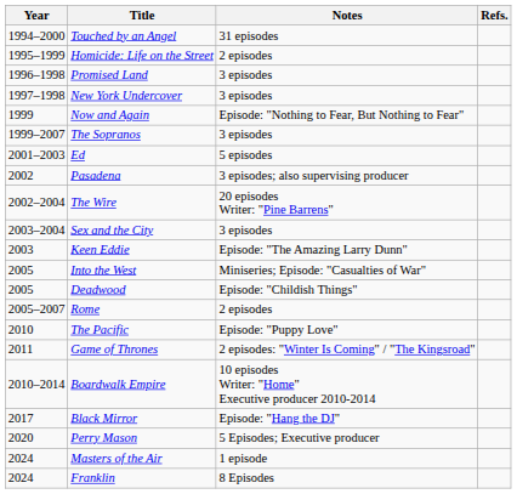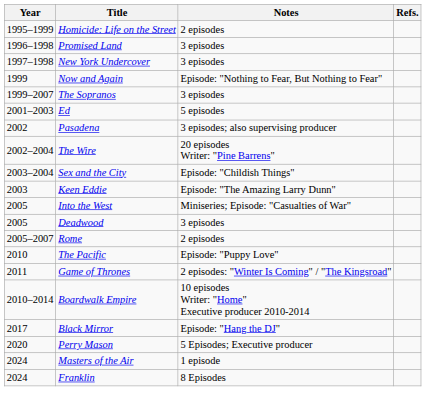 <table class="wikitable sortable">
 <tr>
 <th>Year</th>
 <th>Title</th>
 <th>Notes</th>
 <th class="unsortable">Refs.</th>
-</tr>
-<tr>
-<td>1994–2000</td>
-<td><em><a href='#'>Touched by an Angel</a></em></td>
-<td>31 episodes</td>
-<td></td>
 </tr>
 <tr>
 <td>1995–1999</td>
 <td><em><a href='#'>Homicide: Life on the Street</a></em></td>
 <td>2 episodes</td>
 <td></td>
 </tr>
 <tr>
 <td>1996–1998</td>
 <td><em><a href='#'>Promised Land</a></em></td>
 <td>3 episodes</td>
 <td></td>
 </tr>
 <tr>
 <td>1997–1998</td>
 <td><em><a href='#'>New York Undercover</a></em></td>
 <td>3 episodes</td>
 <td></td>
 </tr>
 <tr>
 <td>1999</td>
 <td><em><a href='#'>Now and Again</a></em></td>
 <td>Episode: "Nothing to Fear, But Nothing to Fear"</td>
 <td></td>
 </tr>
 <tr>
 <td>1999–2007</td>
 <td><em><a href='#'>The Sopranos</a></em></td>
 <td>3 episodes</td>
 <td></td>
 </tr>
 <tr>
 <td>2001–2003</td>
 <td><em><a href='#'>Ed</a></em></td>
 <td>5 episodes</td>
 <td></td>
 </tr>
 <tr>
 <td>2002</td>
 <td><em><a href='#'>Pasadena</a></em></td>
 <td>3 episodes; also supervising producer</td>
 <td></td>
 </tr>
 <tr>
 <td>2002–2004</td>
 <td><em><a href='#'>The Wire</a></em></td>
 <td>20 episodes <br> Writer: "<a href='#'>Pine Barrens</a>"</td>
 <td></td>
 </tr>
 <tr>
 <td>2003–2004</td>
 <td><em><a href='#'>Sex and the City</a></em></td>
-<td>3 episodes</td>
+<td>Episode: "Childish Things"</td>
 <td></td>
 </tr>
 <tr>
 <td>2003</td>
 <td><em><a href='#'>Keen Eddie</a></em></td>
 <td>Episode: "The Amazing Larry Dunn"</td>
 <td></td>
 </tr>
 <tr>
 <td>2005</td>
 <td><em><a href='#'>Into the West</a></em></td>
 <td>Miniseries; Episode: "Casualties of War"</td>
 <td></td>
 </tr>
 <tr>
 <td>2005</td>
 <td><em><a href='#'>Deadwood</a></em></td>
-<td>Episode: "Childish Things"</td>
+<td>3 episodes</td>
 <td></td>
 </tr>
 <tr>
 <td>2005–2007</td>
 <td><em><a href='#'>Rome</a></em></td>
 <td>2 episodes</td>
 <td></td>
 </tr>
 <tr>
 <td>2010</td>
 <td><em><a href='#'>The Pacific</a></em></td>
 <td>Episode: "Puppy Love"</td>
 <td></td>
 </tr>
 <tr>
 <td>2011</td>
 <td><em><a href='#'>Game of Thrones</a></em></td>
 <td>2 episodes: "<a href='#'>Winter Is Coming</a>" / "<a href='#'>The Kingsroad</a>"</td>
 <td></td>
 </tr>
 <tr>
 <td>2010–2014</td>
 <td><em><a href='#'>Boardwalk Empire</a></em></td>
 <td>10 episodes <br> Writer: "<a href='#'>Home</a>" <br> Executive producer 2010-2014</td>
 <td> <br> <br></td>
 </tr>
 <tr>
 <td>2017</td>
 <td><em><a href='#'>Black Mirror</a></em></td>
 <td>Episode: "<a href='#'>Hang the DJ</a>"</td>
 <td></td>
 </tr>
 <tr>
 <td>2020</td>
 <td><em><a href='#'>Perry Mason</a></em></td>
 <td>5 Episodes; Executive producer</td>
 <td></td>
 </tr>
 <tr>
 <td>2024</td>
 <td><em><a href='#'>Masters of the Air</a></em></td>
 <td>1 episode</td>
 <td></td>
 </tr>
 <tr>
 <td>2024</td>
 <td><em><a href='#'>Franklin</a></em></td>
 <td>8 Episodes</td>
 <td></td>
 </tr>
 </table>
